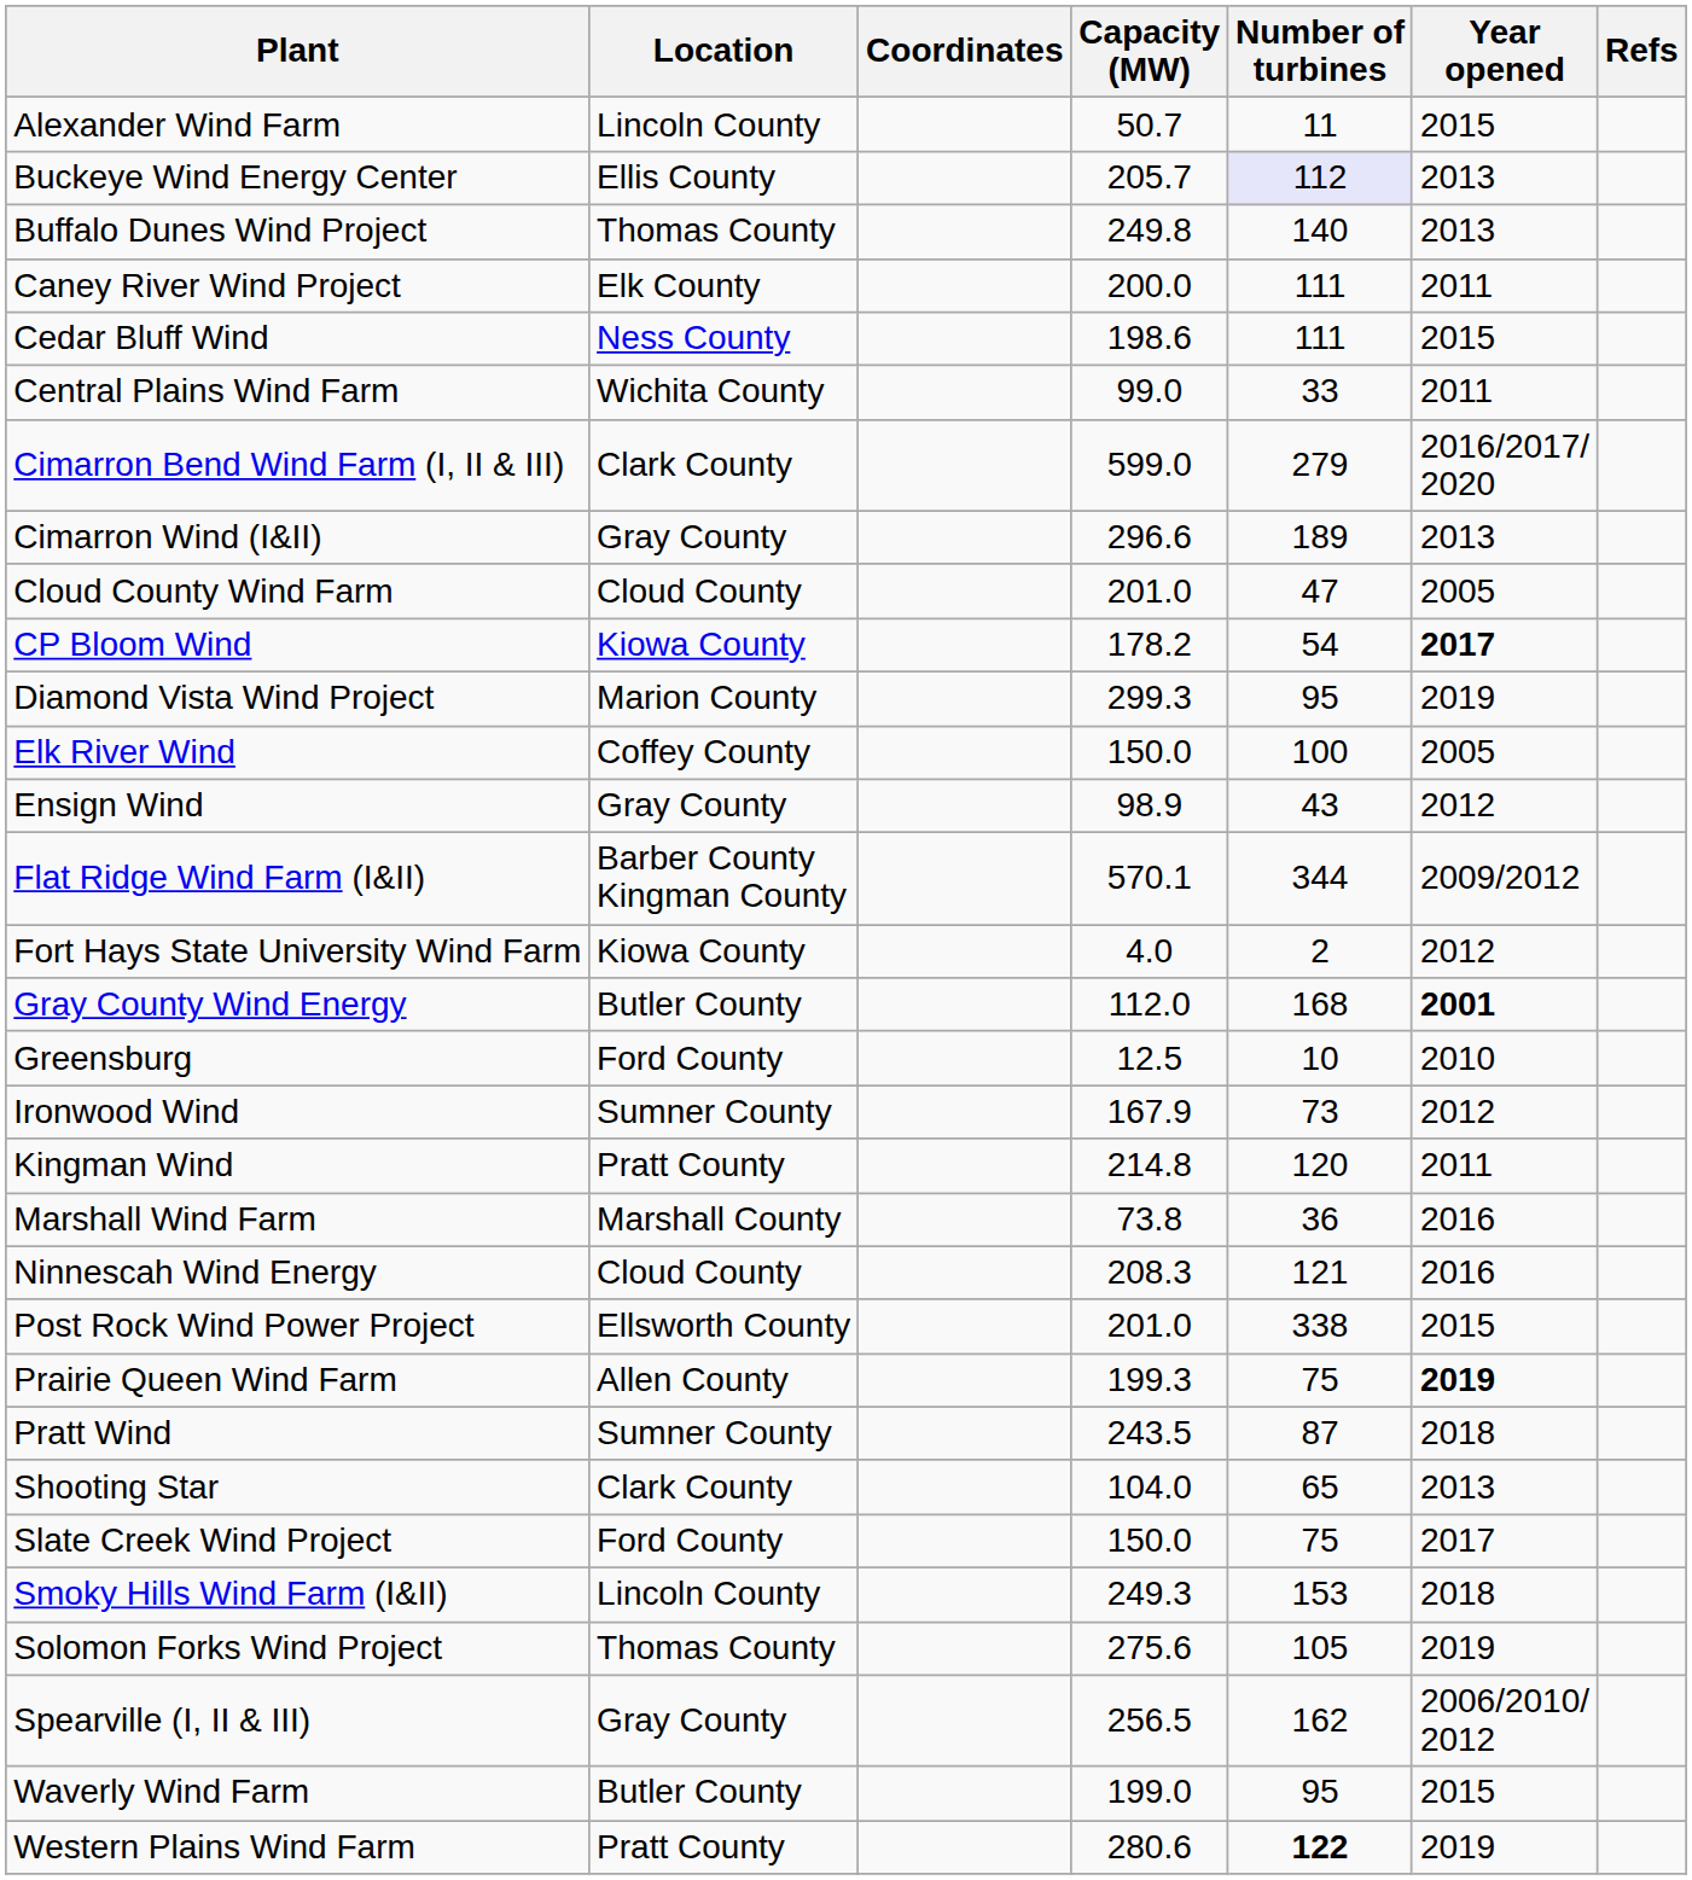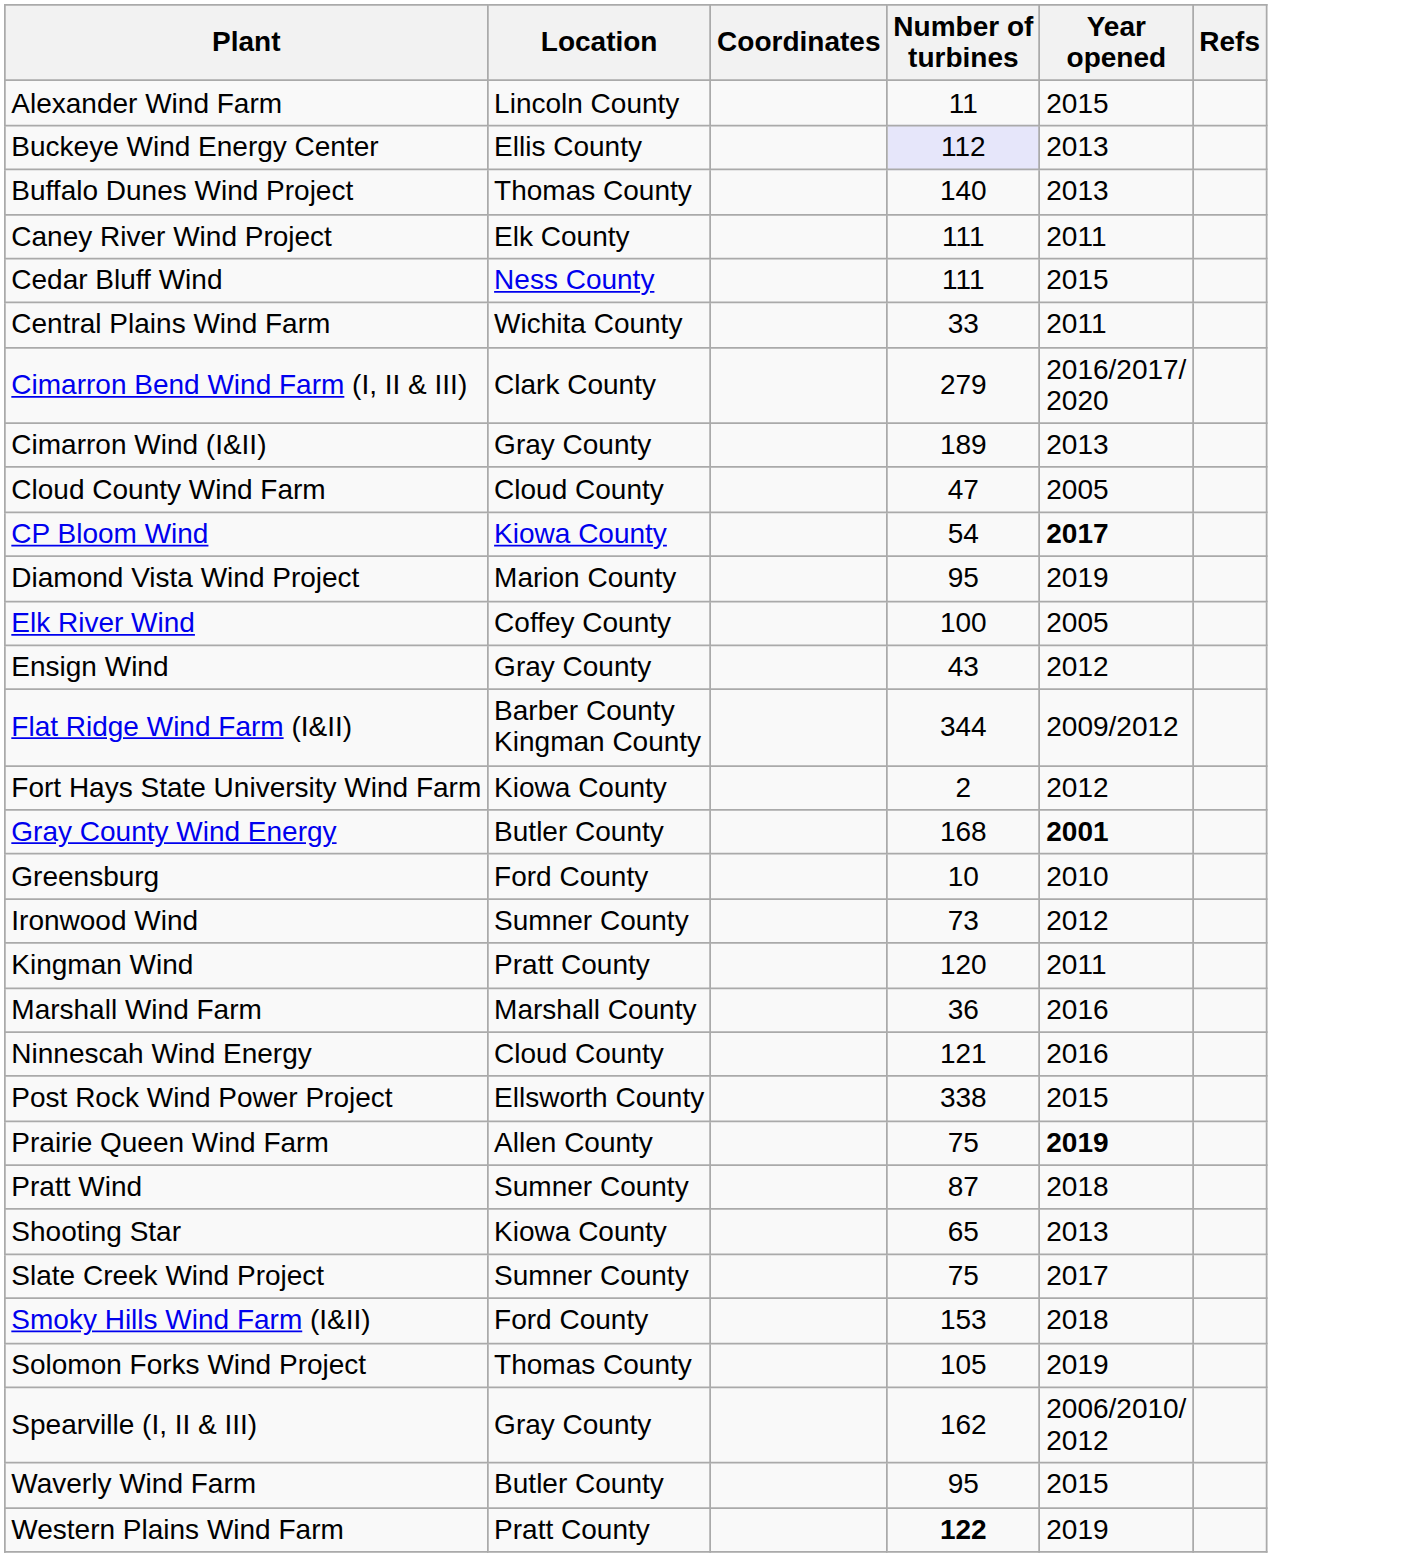 <table class="wikitable sortable">
 <tr>
 <th>Plant</th>
 <th>Location</th>
 <th>Coordinates</th>
-<th>Capacity<br>(MW)</th>
 <th>Number of<br>turbines</th>
 <th>Year<br>opened</th>
 <th>Refs</th>
 </tr>
 <tr>
 <td>Alexander Wind Farm</td>
 <td>Lincoln County</td>
 <td></td>
-<td align="center">50.7</td>
 <td align="center">11</td>
 <td>2015</td>
 <td></td>
 </tr>
 <tr>
 <td>Buckeye Wind Energy Center</td>
 <td>Ellis County</td>
 <td></td>
-<td align="center">205.7</td>
 <td align="center" style="background: lavender;">112</td>
 <td>2013</td>
 <td></td>
 </tr>
 <tr>
 <td>Buffalo Dunes Wind Project</td>
 <td>Thomas County</td>
 <td></td>
-<td align="center">249.8</td>
 <td align="center">140</td>
 <td>2013</td>
 <td></td>
 </tr>
 <tr>
 <td>Caney River Wind Project</td>
 <td>Elk County</td>
 <td></td>
-<td align="center">200.0</td>
 <td align="center">111</td>
 <td>2011</td>
 <td></td>
 </tr>
 <tr>
 <td>Cedar Bluff Wind</td>
 <td><a href='#'>Ness County</a></td>
 <td></td>
-<td align="center">198.6</td>
 <td align="center">111</td>
 <td>2015</td>
 <td></td>
 </tr>
 <tr>
 <td>Central Plains Wind Farm</td>
 <td>Wichita County</td>
 <td></td>
-<td align="center">99.0</td>
 <td align="center">33</td>
 <td>2011</td>
 <td></td>
 </tr>
 <tr>
 <td><a href='#'>Cimarron Bend Wind Farm</a> (I, II & III)</td>
 <td>Clark County</td>
 <td></td>
-<td align="center">599.0</td>
 <td align="center">279</td>
 <td>2016/2017/<br>2020</td>
 <td></td>
 </tr>
 <tr>
 <td>Cimarron Wind (I&II)</td>
 <td>Gray County</td>
 <td></td>
-<td align="center">296.6</td>
 <td align="center">189</td>
 <td>2013</td>
 <td></td>
 </tr>
 <tr>
 <td>Cloud County Wind Farm</td>
 <td>Cloud County</td>
 <td></td>
-<td align="center">201.0</td>
 <td align="center">47</td>
 <td>2005</td>
 <td></td>
 </tr>
 <tr>
 <td><a href='#'>CP Bloom Wind</a></td>
 <td><a href='#'>Kiowa County</a></td>
 <td></td>
-<td align="center">178.2</td>
 <td align="center">54</td>
 <td><strong>2017</strong></td>
 <td></td>
 </tr>
 <tr>
 <td>Diamond Vista Wind Project</td>
 <td>Marion County</td>
 <td></td>
-<td align="center">299.3</td>
 <td align="center">95</td>
 <td>2019</td>
 <td></td>
 </tr>
 <tr>
 <td><a href='#'>Elk River Wind</a></td>
 <td>Coffey County</td>
 <td></td>
-<td align="center">150.0</td>
 <td align="center">100</td>
 <td>2005</td>
 <td></td>
 </tr>
 <tr>
 <td>Ensign Wind</td>
 <td>Gray County</td>
 <td></td>
-<td align="center">98.9</td>
 <td align="center">43</td>
 <td>2012</td>
 <td></td>
 </tr>
 <tr>
 <td><a href='#'>Flat Ridge Wind Farm</a> (I&II)</td>
 <td>Barber County<br>Kingman County</td>
 <td></td>
-<td align="center">570.1</td>
 <td align="center">344</td>
 <td>2009/2012</td>
 <td></td>
 </tr>
 <tr>
 <td>Fort Hays State University Wind Farm</td>
 <td>Kiowa County</td>
 <td></td>
-<td align="center">4.0</td>
 <td align="center">2</td>
 <td>2012</td>
 <td></td>
 </tr>
 <tr>
 <td><a href='#'>Gray County Wind Energy</a></td>
 <td>Butler County</td>
 <td></td>
-<td align="center">112.0</td>
 <td align="center">168</td>
 <td><strong>2001</strong></td>
 <td></td>
 </tr>
 <tr>
 <td>Greensburg</td>
 <td>Ford County</td>
 <td></td>
-<td align="center">12.5</td>
 <td align="center">10</td>
 <td>2010</td>
 <td></td>
 </tr>
 <tr>
 <td>Ironwood Wind</td>
 <td>Sumner County</td>
 <td></td>
-<td align="center">167.9</td>
 <td align="center">73</td>
 <td>2012</td>
 <td></td>
 </tr>
 <tr>
 <td>Kingman Wind</td>
 <td>Pratt County</td>
 <td></td>
-<td align="center">214.8</td>
 <td align="center">120</td>
 <td>2011</td>
 <td></td>
 </tr>
 <tr>
 <td>Marshall Wind Farm</td>
 <td>Marshall County</td>
 <td></td>
-<td align="center">73.8</td>
 <td align="center">36</td>
 <td>2016</td>
 <td></td>
 </tr>
 <tr>
 <td>Ninnescah Wind Energy</td>
 <td>Cloud County</td>
 <td></td>
-<td align="center">208.3</td>
 <td align="center">121</td>
 <td>2016</td>
 <td></td>
 </tr>
 <tr>
 <td>Post Rock Wind Power Project</td>
 <td>Ellsworth County</td>
 <td></td>
-<td align="center">201.0</td>
 <td align="center">338</td>
 <td>2015</td>
 <td></td>
 </tr>
 <tr>
 <td>Prairie Queen Wind Farm</td>
 <td>Allen County</td>
 <td></td>
-<td align="center">199.3</td>
 <td align="center">75</td>
 <td><strong>2019</strong></td>
 <td></td>
 </tr>
 <tr>
 <td>Pratt Wind</td>
 <td>Sumner County</td>
 <td></td>
-<td align="center">243.5</td>
 <td align="center">87</td>
 <td>2018</td>
 <td></td>
 </tr>
 <tr>
 <td>Shooting Star</td>
-<td>Clark County</td>
+<td>Kiowa County</td>
 <td></td>
-<td align="center">104.0</td>
 <td align="center">65</td>
 <td>2013</td>
 <td></td>
 </tr>
 <tr>
 <td>Slate Creek Wind Project</td>
-<td>Ford County</td>
+<td>Sumner County</td>
 <td></td>
-<td align="center">150.0</td>
 <td align="center">75</td>
 <td>2017</td>
 <td></td>
 </tr>
 <tr>
 <td><a href='#'>Smoky Hills Wind Farm</a> (I&II)</td>
-<td>Lincoln County</td>
+<td>Ford County</td>
 <td></td>
-<td align="center">249.3</td>
 <td align="center">153</td>
 <td>2018</td>
 <td></td>
 </tr>
 <tr>
 <td>Solomon Forks Wind Project</td>
 <td>Thomas County</td>
 <td></td>
-<td align="center">275.6</td>
 <td align="center">105</td>
 <td>2019</td>
 <td></td>
 </tr>
 <tr>
 <td>Spearville (I, II & III)</td>
 <td>Gray County</td>
 <td></td>
-<td align="center">256.5</td>
 <td align="center">162</td>
 <td>2006/2010/<br>2012</td>
 <td></td>
 </tr>
 <tr>
 <td>Waverly Wind Farm</td>
 <td>Butler County</td>
 <td></td>
-<td align="center">199.0</td>
 <td align="center">95</td>
 <td>2015</td>
 <td></td>
 </tr>
 <tr>
 <td>Western Plains Wind Farm</td>
 <td>Pratt County</td>
 <td></td>
-<td align="center">280.6</td>
 <td align="center"><strong>122</strong></td>
 <td>2019</td>
 <td></td>
 </tr>
 </table>
